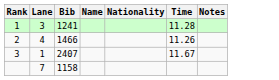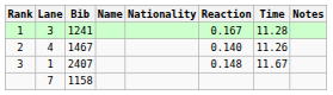 <table class="wikitable sortable" style="text-align:center">
 <tr>
 <th>Rank</th>
 <th>Lane</th>
 <th>Bib</th>
 <th>Name</th>
 <th>Nationality</th>
+<th>Reaction</th>
 <th>Time</th>
 <th>Notes</th>
 </tr>
 <tr bgcolor=ccffcc>
 <td>1</td>
 <td>3</td>
 <td>1241</td>
 <td align=left></td>
 <td align=left></td>
+<td>0.167</td>
 <td>11.28</td>
 <td><strong></strong></td>
 </tr>
 <tr>
 <td>2</td>
 <td>4</td>
-<td>1466</td>
+<td>1467</td>
 <td align=left></td>
 <td align=left></td>
+<td>0.140</td>
 <td>11.26</td>
 <td></td>
 </tr>
 <tr>
 <td>3</td>
 <td>1</td>
 <td>2407</td>
 <td align=left></td>
 <td align=left></td>
+<td>0.148</td>
 <td>11.67</td>
 <td></td>
 </tr>
 <tr>
 <td></td>
 <td>7</td>
 <td>1158</td>
 <td align=left></td>
 <td align=left></td>
 <td></td>
+<td></td>
 <td><strong></strong></td>
 </tr>
 </table>
